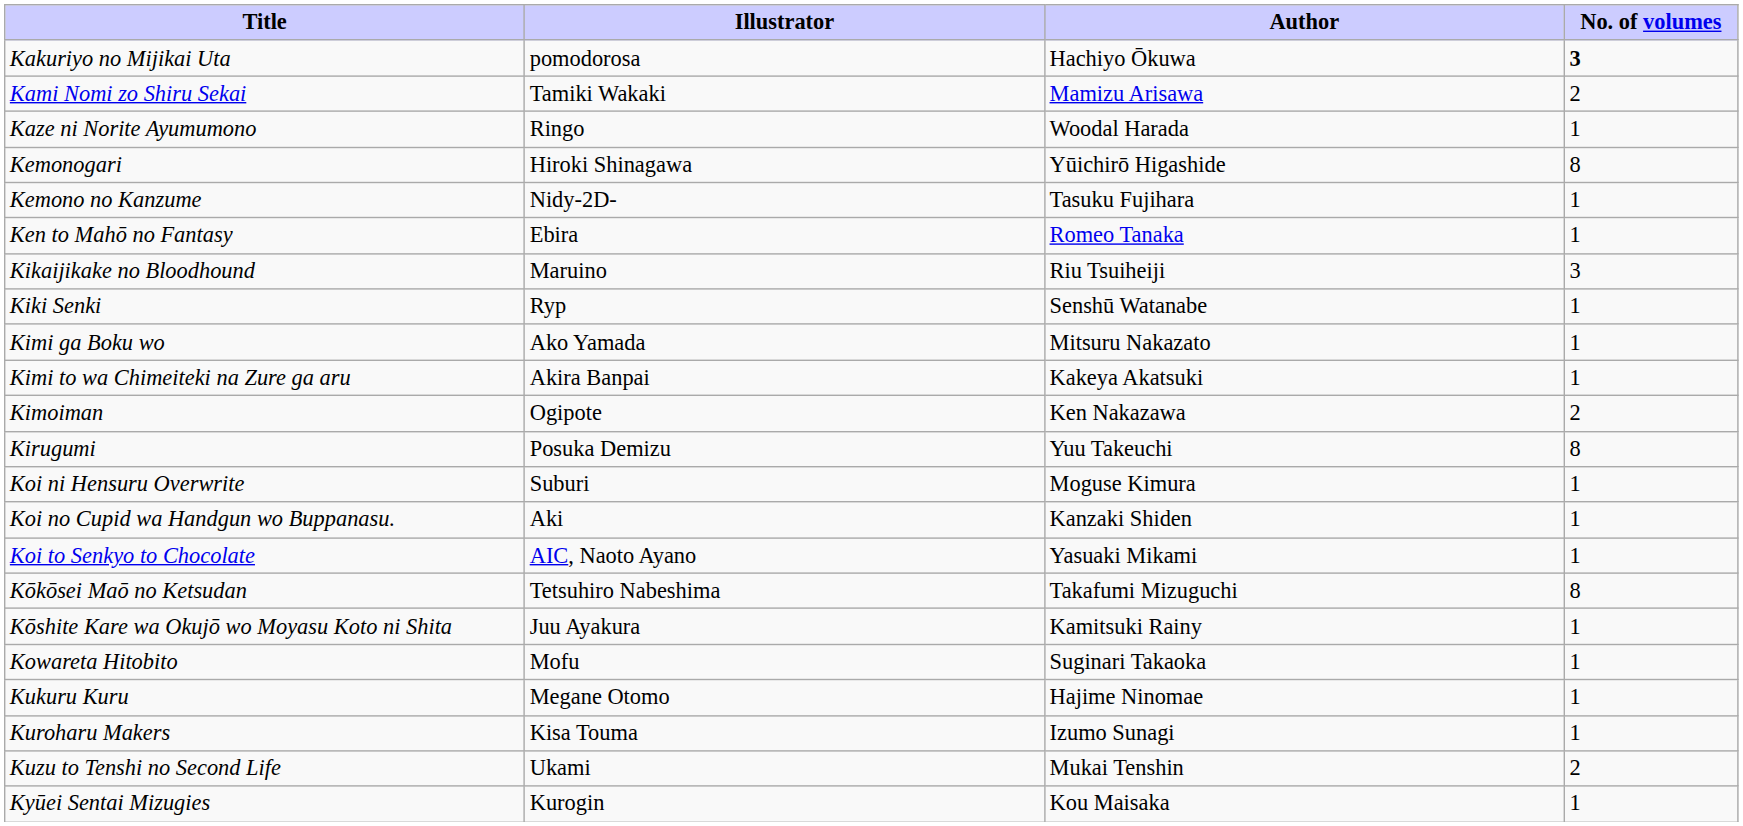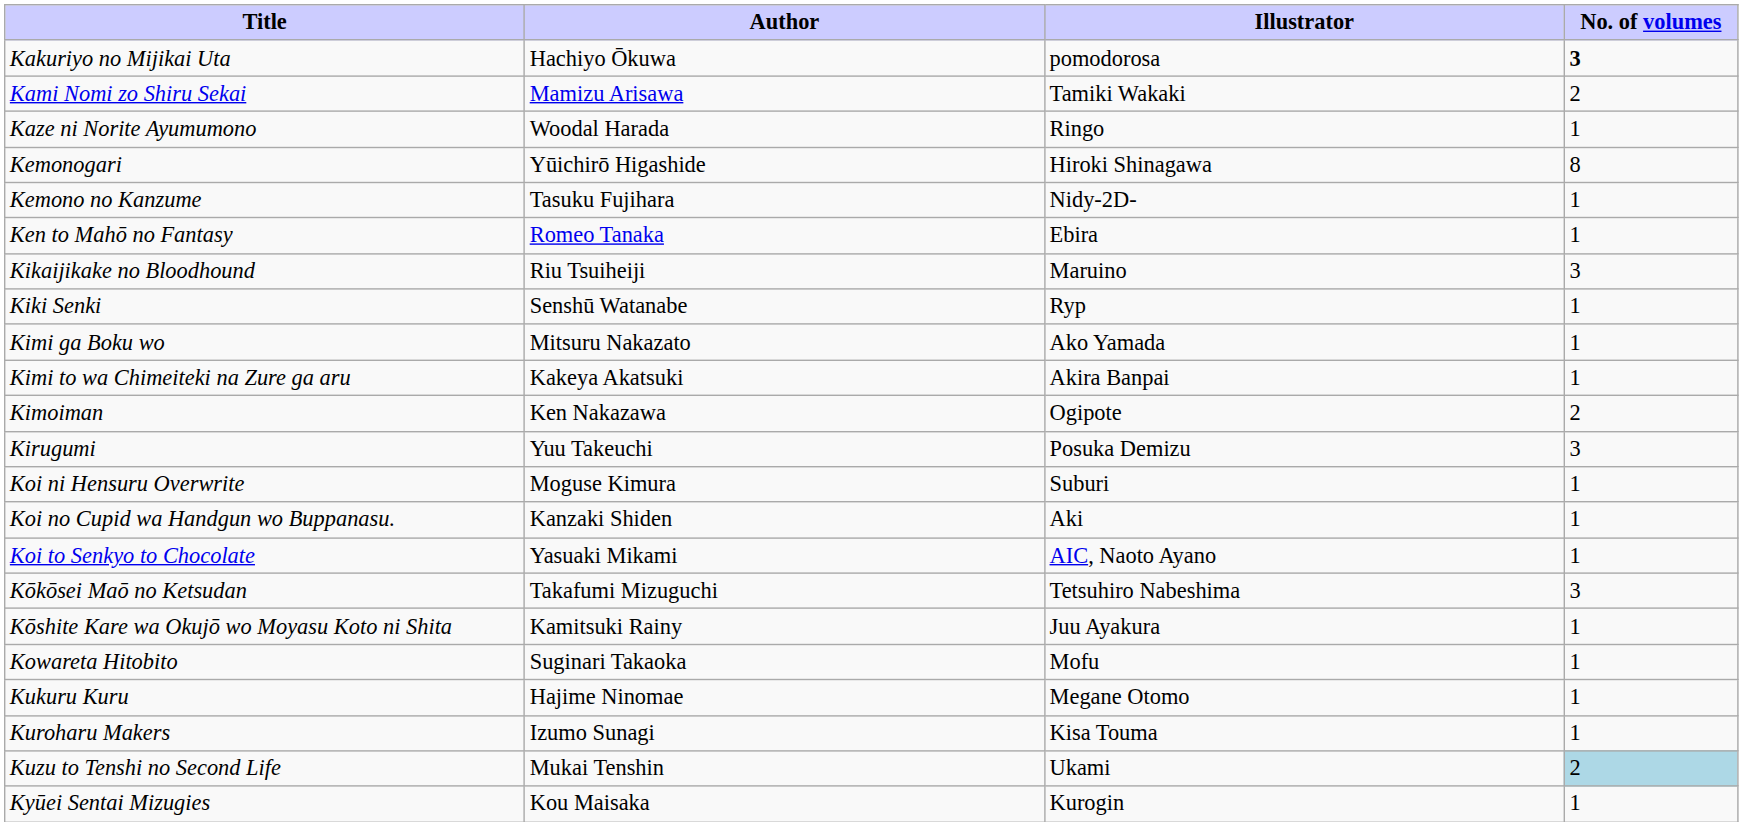 <table class="wikitable" style="width: 98%;">
 <tr>
 <th width=30% style="background:#ccf;">Title</th>
+<th width=30% style="background:#ccf;">Author</th>
 <th width=30% style="background:#ccf;">Illustrator</th>
-<th width=30% style="background:#ccf;">Author</th>
 <th width=10% style="background:#ccf;">No. of <a href='#'>volumes</a></th>
 </tr>
 <tr>
 <td><em>Kakuriyo no Mijikai Uta</em></td>
+<td>Hachiyo Ōkuwa</td>
 <td>pomodorosa</td>
-<td>Hachiyo Ōkuwa</td>
 <td><strong>3</strong></td>
 </tr>
 <tr>
 <td><em><a href='#'>Kami Nomi zo Shiru Sekai</a></em></td>
+<td><a href='#'>Mamizu Arisawa</a></td>
 <td>Tamiki Wakaki</td>
-<td><a href='#'>Mamizu Arisawa</a></td>
 <td>2</td>
 </tr>
 <tr>
 <td><em>Kaze ni Norite Ayumumono</em></td>
+<td>Woodal Harada</td>
 <td>Ringo</td>
-<td>Woodal Harada</td>
 <td>1</td>
 </tr>
 <tr>
 <td><em>Kemonogari</em></td>
+<td>Yūichirō Higashide</td>
 <td>Hiroki Shinagawa</td>
-<td>Yūichirō Higashide</td>
 <td>8</td>
 </tr>
 <tr>
 <td><em>Kemono no Kanzume</em></td>
+<td>Tasuku Fujihara</td>
 <td>Nidy-2D-</td>
-<td>Tasuku Fujihara</td>
 <td>1</td>
 </tr>
 <tr>
 <td><em>Ken to Mahō no Fantasy</em></td>
+<td><a href='#'>Romeo Tanaka</a></td>
 <td>Ebira</td>
-<td><a href='#'>Romeo Tanaka</a></td>
 <td>1</td>
 </tr>
 <tr>
 <td><em>Kikaijikake no Bloodhound</em></td>
+<td>Riu Tsuiheiji</td>
 <td>Maruino</td>
-<td>Riu Tsuiheiji</td>
 <td>3</td>
 </tr>
 <tr>
 <td><em>Kiki Senki</em></td>
+<td>Senshū Watanabe</td>
 <td>Ryp</td>
-<td>Senshū Watanabe</td>
 <td>1</td>
 </tr>
 <tr>
 <td><em>Kimi ga Boku wo</em></td>
+<td>Mitsuru Nakazato</td>
 <td>Ako Yamada</td>
-<td>Mitsuru Nakazato</td>
 <td>1</td>
 </tr>
 <tr>
 <td><em>Kimi to wa Chimeiteki na Zure ga aru</em></td>
+<td>Kakeya Akatsuki</td>
 <td>Akira Banpai</td>
-<td>Kakeya Akatsuki</td>
 <td>1</td>
 </tr>
 <tr>
 <td><em>Kimoiman</em></td>
+<td>Ken Nakazawa</td>
 <td>Ogipote</td>
-<td>Ken Nakazawa</td>
 <td>2</td>
 </tr>
 <tr>
 <td><em>Kirugumi</em></td>
+<td>Yuu Takeuchi</td>
 <td>Posuka Demizu</td>
-<td>Yuu Takeuchi</td>
-<td>8</td>
+<td>3</td>
 </tr>
 <tr>
 <td><em>Koi ni Hensuru Overwrite</em></td>
+<td>Moguse Kimura</td>
 <td>Suburi</td>
-<td>Moguse Kimura</td>
 <td>1</td>
 </tr>
 <tr>
 <td><em>Koi no Cupid wa Handgun wo Buppanasu.</em></td>
+<td>Kanzaki Shiden</td>
 <td>Aki</td>
-<td>Kanzaki Shiden</td>
 <td>1</td>
 </tr>
 <tr>
 <td><em><a href='#'>Koi to Senkyo to Chocolate</a></em></td>
+<td>Yasuaki Mikami</td>
 <td><a href='#'>AIC</a>, Naoto Ayano</td>
-<td>Yasuaki Mikami</td>
 <td>1</td>
 </tr>
 <tr>
 <td><em>Kōkōsei Maō no Ketsudan</em></td>
+<td>Takafumi Mizuguchi</td>
 <td>Tetsuhiro Nabeshima</td>
-<td>Takafumi Mizuguchi</td>
-<td>8</td>
+<td>3</td>
 </tr>
 <tr>
 <td><em>Kōshite Kare wa Okujō wo Moyasu Koto ni Shita</em></td>
+<td>Kamitsuki Rainy</td>
 <td>Juu Ayakura</td>
-<td>Kamitsuki Rainy</td>
 <td>1</td>
 </tr>
 <tr>
 <td><em>Kowareta Hitobito</em></td>
+<td>Suginari Takaoka</td>
 <td>Mofu</td>
-<td>Suginari Takaoka</td>
 <td>1</td>
 </tr>
 <tr>
 <td><em>Kukuru Kuru</em></td>
+<td>Hajime Ninomae</td>
 <td>Megane Otomo</td>
-<td>Hajime Ninomae</td>
 <td>1</td>
 </tr>
 <tr>
 <td><em>Kuroharu Makers</em></td>
+<td>Izumo Sunagi</td>
 <td>Kisa Touma</td>
-<td>Izumo Sunagi</td>
 <td>1</td>
 </tr>
 <tr>
 <td><em>Kuzu to Tenshi no Second Life</em></td>
+<td>Mukai Tenshin</td>
 <td>Ukami</td>
-<td>Mukai Tenshin</td>
-<td>2</td>
+<td style="background: lightblue;">2</td>
 </tr>
 <tr>
 <td><em>Kyūei Sentai Mizugies</em></td>
+<td>Kou Maisaka</td>
 <td>Kurogin</td>
-<td>Kou Maisaka</td>
 <td>1</td>
 </tr>
 </table>
